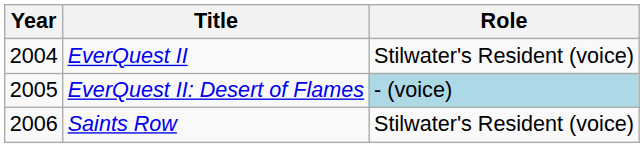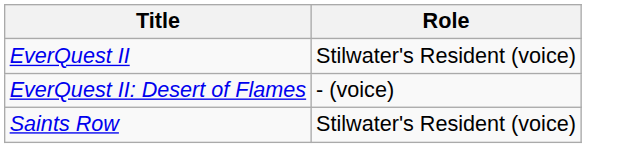 <table class="wikitable plainrowheaders sortable" style="margin-right: 0;">
 <tr>
-<th>Year</th>
 <th>Title</th>
 <th>Role</th>
 </tr>
 <tr>
-<td>2004</td>
 <td><em><a href='#'>EverQuest II</a></em></td>
 <td>Stilwater's Resident (voice)</td>
 </tr>
 <tr>
-<td>2005</td>
 <td><em><a href='#'>EverQuest II: Desert of Flames</a></em></td>
-<td style="background: lightblue;">- (voice)</td>
+<td>- (voice)</td>
 </tr>
 <tr>
-<td>2006</td>
 <td><em><a href='#'>Saints Row</a></em></td>
 <td>Stilwater's Resident (voice)</td>
 </tr>
 </table>
